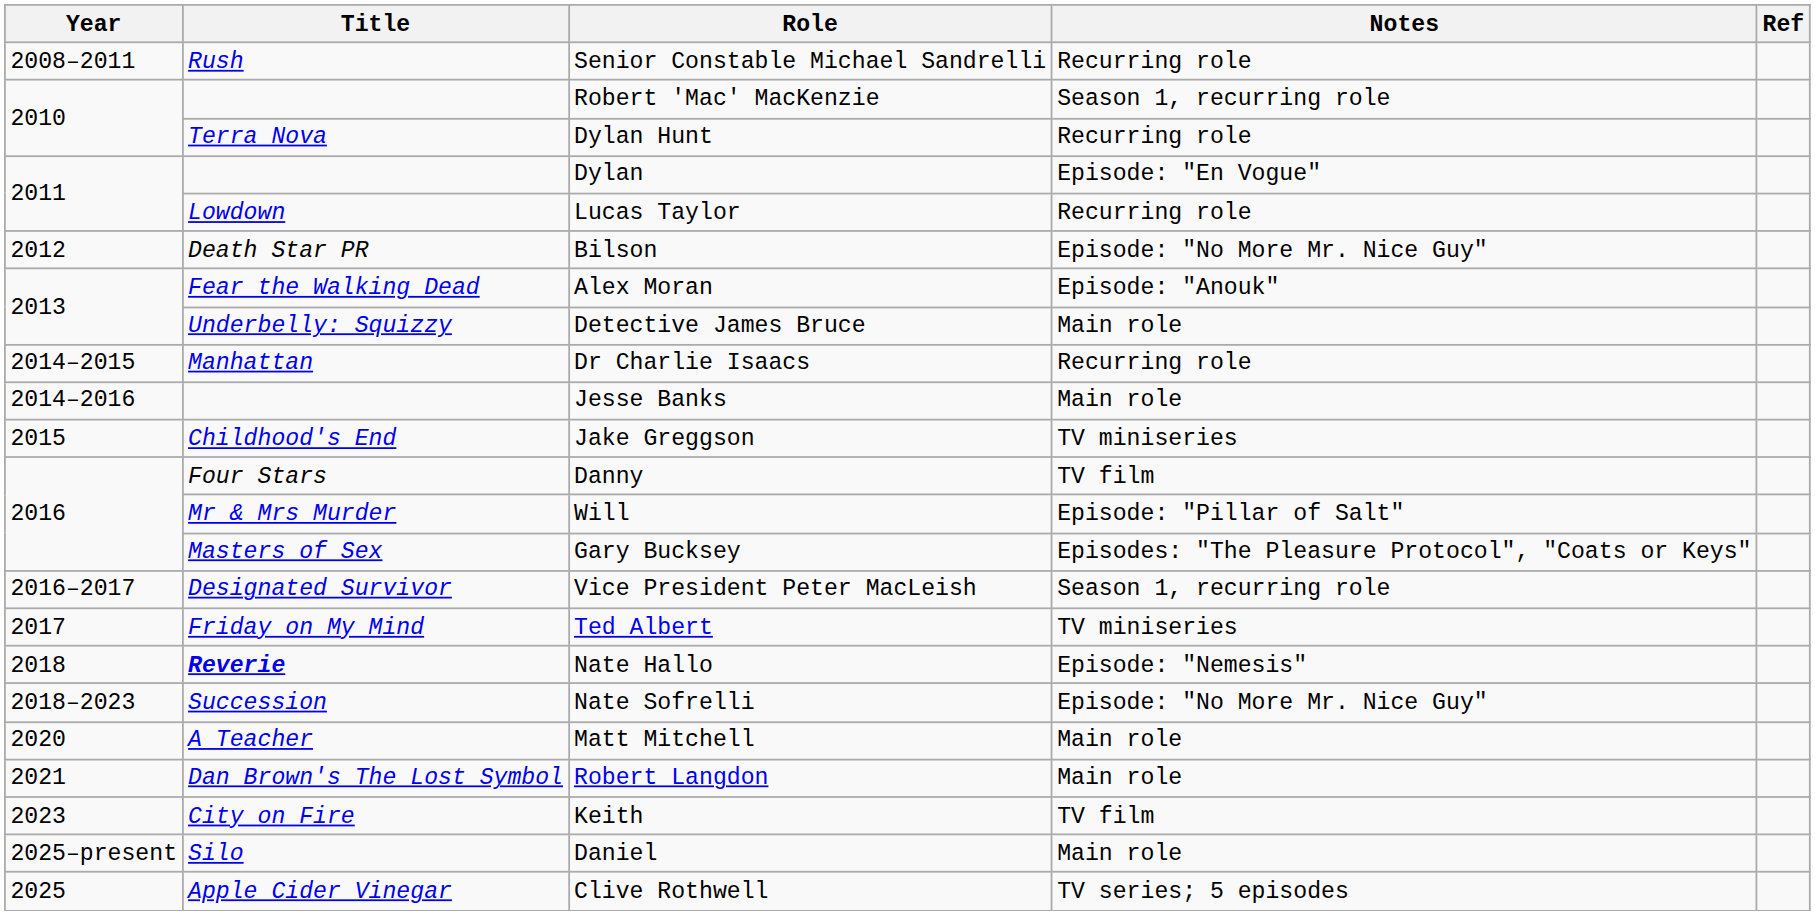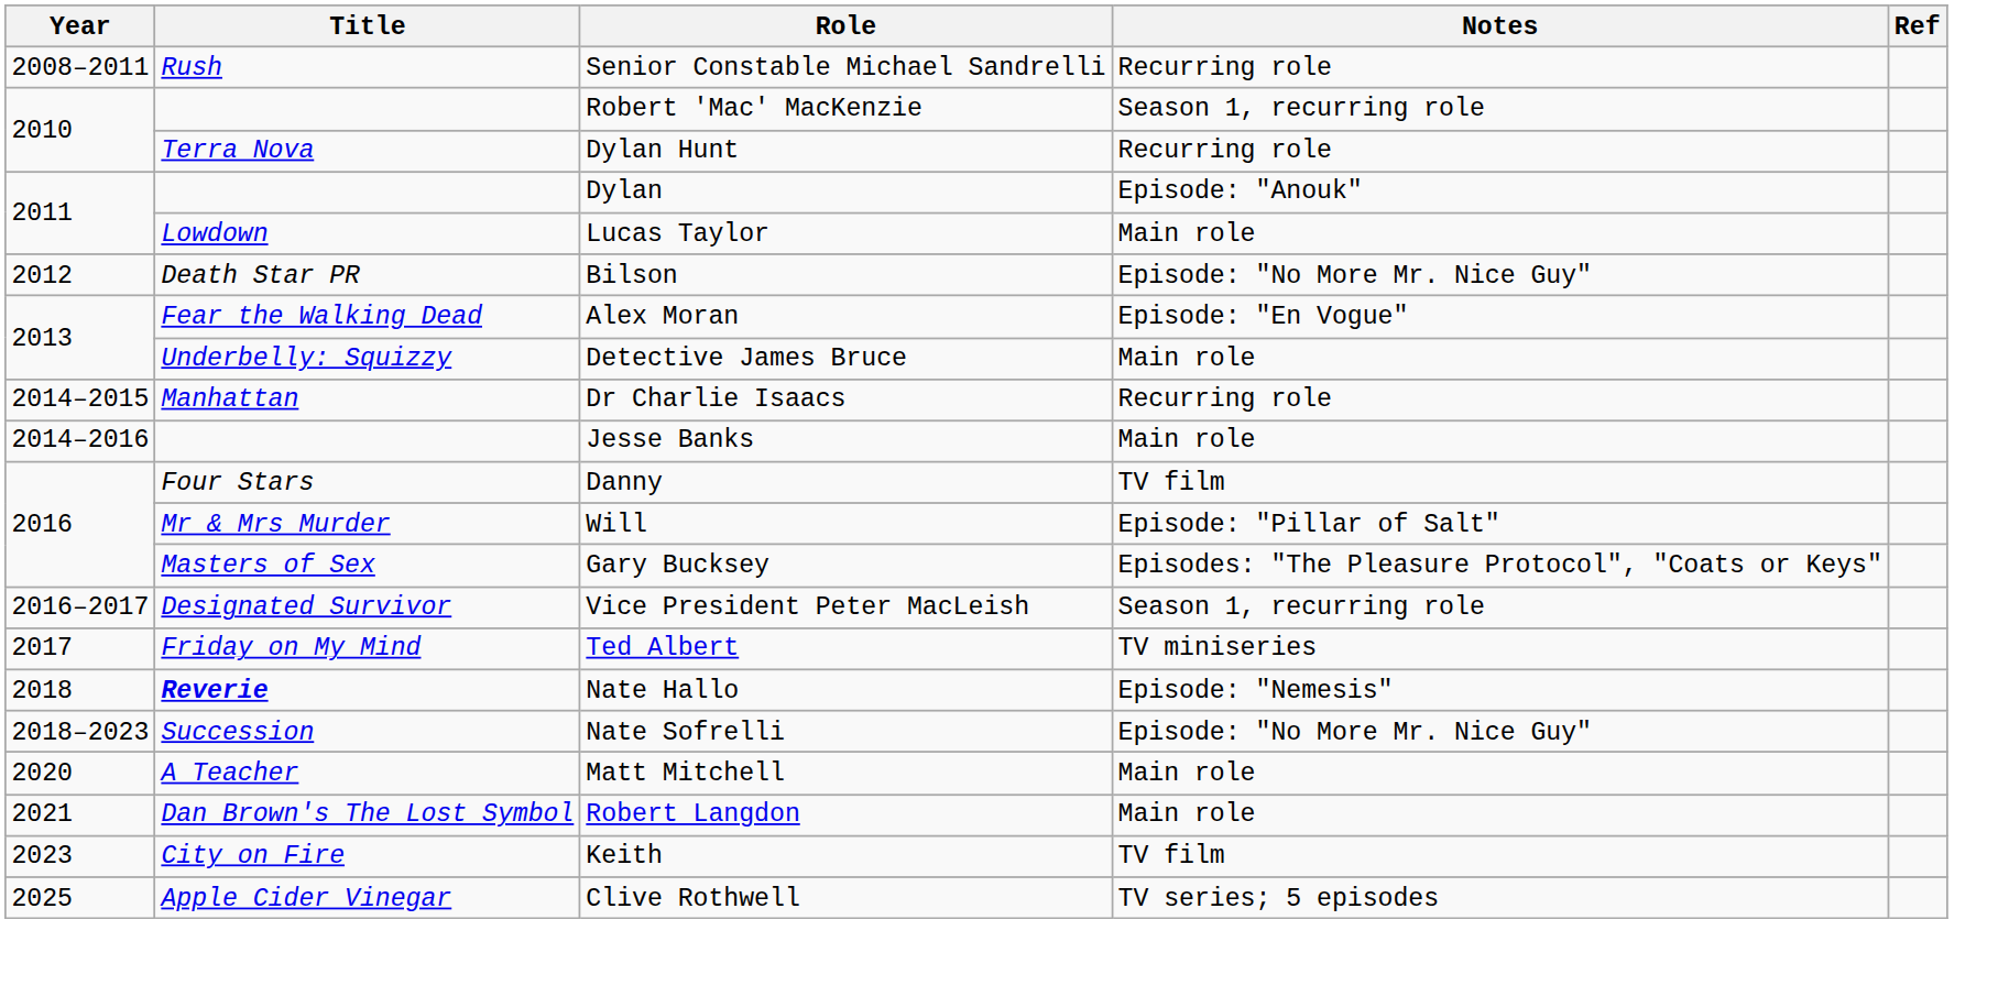 <table class="wikitable sortable">
 <tr>
 <th>Year</th>
 <th>Title</th>
 <th>Role</th>
 <th class="unsortable">Notes</th>
 <th>Ref</th>
 </tr>
 <tr>
 <td>2008–2011</td>
 <td><em><a href='#'>Rush</a></em></td>
 <td>Senior Constable Michael Sandrelli</td>
 <td>Recurring role</td>
 <td></td>
 </tr>
 <tr>
 <td rowspan="2">2010</td>
 <td><em></em></td>
 <td>Robert 'Mac' MacKenzie</td>
 <td>Season 1, recurring role</td>
 <td></td>
 </tr>
 <tr>
 <td><em><a href='#'>Terra Nova</a></em></td>
 <td>Dylan Hunt</td>
 <td>Recurring role</td>
 <td></td>
 </tr>
 <tr>
 <td rowspan="2">2011</td>
 <td><em></em></td>
 <td>Dylan</td>
-<td>Episode: "En Vogue"</td>
+<td>Episode: "Anouk"</td>
 <td></td>
 </tr>
 <tr>
 <td><em><a href='#'>Lowdown</a></em></td>
 <td>Lucas Taylor</td>
-<td>Recurring role</td>
+<td>Main role</td>
 <td></td>
 </tr>
 <tr>
 <td>2012</td>
 <td><em>Death Star PR</em></td>
 <td>Bilson</td>
 <td>Episode: "No More Mr. Nice Guy"</td>
 <td></td>
 </tr>
 <tr>
 <td rowspan="2">2013</td>
 <td><em><a href='#'>Fear the Walking Dead</a></em></td>
 <td>Alex Moran</td>
-<td>Episode: "Anouk"</td>
+<td>Episode: "En Vogue"</td>
 <td></td>
 </tr>
 <tr>
 <td><em><a href='#'>Underbelly: Squizzy</a></em></td>
 <td>Detective James Bruce</td>
 <td>Main role</td>
 <td></td>
 </tr>
 <tr>
 <td>2014–2015</td>
 <td><em><a href='#'>Manhattan</a></em></td>
 <td>Dr Charlie Isaacs</td>
 <td>Recurring role</td>
 <td></td>
 </tr>
 <tr>
 <td>2014–2016</td>
 <td><em></em></td>
 <td>Jesse Banks</td>
 <td>Main role</td>
-<td></td>
-</tr>
-<tr>
-<td>2015</td>
-<td><em><a href='#'>Childhood's End</a></em></td>
-<td>Jake Greggson</td>
-<td>TV miniseries</td>
 <td></td>
 </tr>
 <tr>
 <td rowspan="3">2016</td>
 <td><em>Four Stars</em></td>
 <td>Danny</td>
 <td>TV film</td>
 <td></td>
 </tr>
 <tr>
 <td><em><a href='#'>Mr & Mrs Murder</a></em></td>
 <td>Will</td>
 <td>Episode: "Pillar of Salt"</td>
 <td></td>
 </tr>
 <tr>
 <td><em><a href='#'>Masters of Sex</a></em></td>
 <td>Gary Bucksey</td>
 <td>Episodes: "The Pleasure Protocol", "Coats or Keys"</td>
 <td></td>
 </tr>
 <tr>
 <td>2016–2017</td>
 <td><em><a href='#'>Designated Survivor</a></em></td>
 <td>Vice President Peter MacLeish</td>
 <td>Season 1, recurring role</td>
 <td></td>
 </tr>
 <tr>
 <td>2017</td>
 <td><em><a href='#'>Friday on My Mind</a></em></td>
 <td><a href='#'>Ted Albert</a></td>
 <td>TV miniseries</td>
 <td></td>
 </tr>
 <tr>
 <td>2018</td>
 <td><strong><em><a href='#'>Reverie</a></em></strong></td>
 <td>Nate Hallo</td>
 <td>Episode: "Nemesis"</td>
 <td></td>
 </tr>
 <tr>
 <td>2018–2023</td>
 <td><em><a href='#'>Succession</a></em></td>
 <td>Nate Sofrelli</td>
 <td>Episode: "No More Mr. Nice Guy"</td>
 <td></td>
 </tr>
 <tr>
 <td>2020</td>
 <td data-sort-value="Teacher, A"><em><a href='#'>A Teacher</a></em></td>
 <td>Matt Mitchell</td>
 <td>Main role</td>
 <td></td>
 </tr>
 <tr>
 <td>2021</td>
 <td><em><a href='#'>Dan Brown's The Lost Symbol</a></em></td>
 <td><a href='#'>Robert Langdon</a></td>
 <td>Main role</td>
 <td></td>
 </tr>
 <tr>
 <td>2023</td>
 <td><em><a href='#'>City on Fire</a></em></td>
 <td>Keith</td>
 <td>TV film</td>
 <td></td>
 </tr>
 <tr>
-<td>2025–present</td>
-<td><em><a href='#'>Silo</a></em></td>
-<td>Daniel</td>
-<td>Main role</td>
-<td></td>
-</tr>
-<tr>
 <td>2025</td>
 <td><em><a href='#'>Apple Cider Vinegar</a></em></td>
 <td>Clive Rothwell</td>
 <td>TV series; 5 episodes</td>
 <td></td>
 </tr>
 </table>
